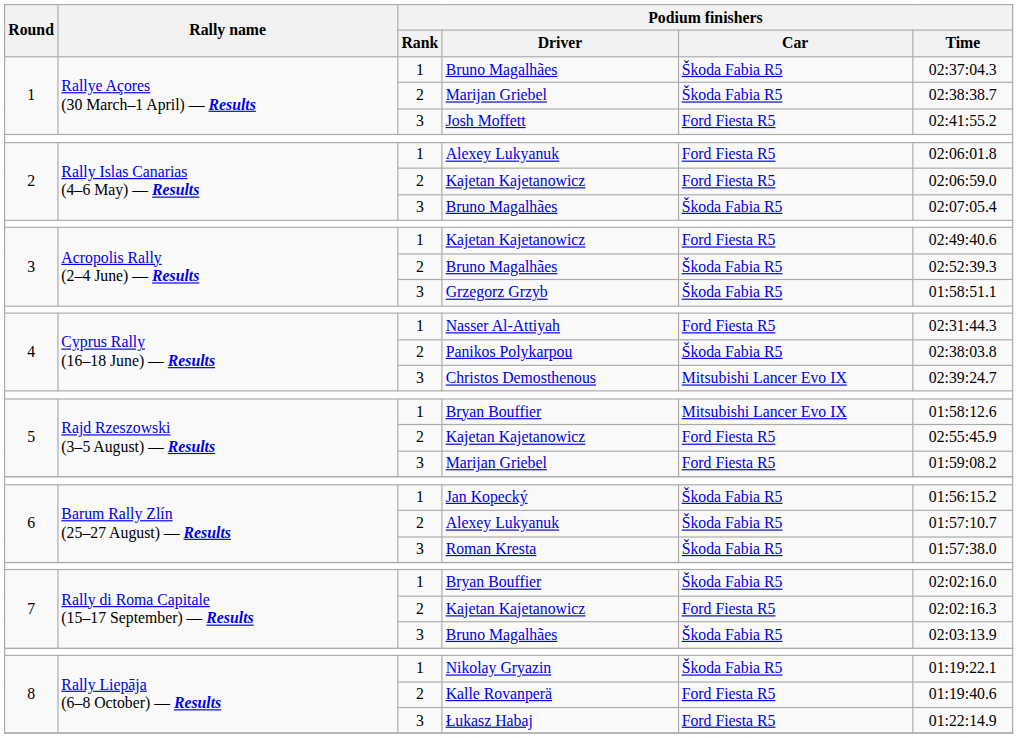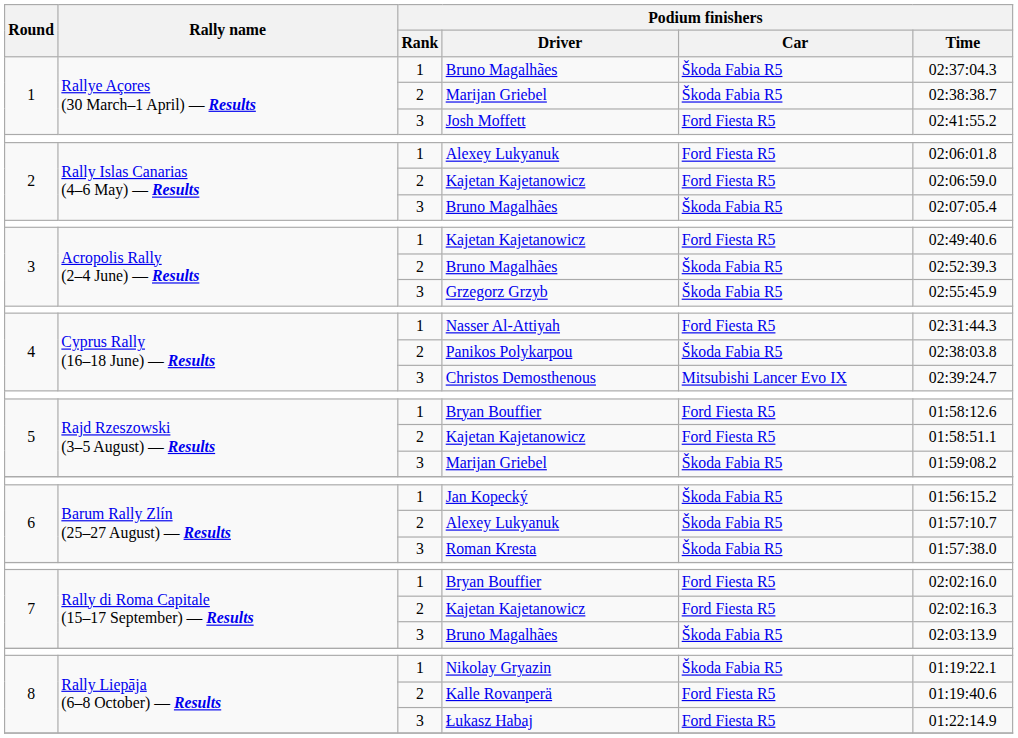 <table class="wikitable" style="font-size:85%;">
 <tr>
 <th rowspan=2>Round</th>
 <th style="width:22em" rowspan=2>Rally name</th>
 <th colspan=4>Podium finishers</th>
 </tr>
 <tr>
 <th>Rank</th>
 <th style="width:15em">Driver</th>
 <th style="width:15em">Car</th>
 <th style="width:6em">Time</th>
 </tr>
 <tr>
 <td rowspan=3 align=center>1</td>
 <td rowspan=3> <a href='#'>Rallye Açores</a><br>(30 March–1 April) — <strong><em><a href='#'>Results</a></em></strong></td>
 <td align=center>1</td>
 <td> <a href='#'>Bruno Magalhães</a></td>
 <td><a href='#'>Škoda Fabia R5</a></td>
 <td align=center>02:37:04.3</td>
 </tr>
 <tr>
 <td align=center>2</td>
 <td> <a href='#'>Marijan Griebel</a></td>
 <td><a href='#'>Škoda Fabia R5</a></td>
 <td align=center>02:38:38.7</td>
 </tr>
 <tr>
 <td align=center>3</td>
 <td> <a href='#'>Josh Moffett</a></td>
 <td><a href='#'>Ford Fiesta R5</a></td>
 <td align=center>02:41:55.2</td>
 </tr>
 <tr style="background:white;">
 <td colspan="6"></td>
 </tr>
 <tr>
 <td rowspan=3 align=center>2</td>
 <td rowspan=3> <a href='#'>Rally Islas Canarias</a><br>(4–6 May) — <strong><em><a href='#'>Results</a></em></strong></td>
 <td align=center>1</td>
 <td> <a href='#'>Alexey Lukyanuk</a></td>
 <td><a href='#'>Ford Fiesta R5</a></td>
 <td align=center>02:06:01.8</td>
 </tr>
 <tr>
 <td align=center>2</td>
 <td> <a href='#'>Kajetan Kajetanowicz</a></td>
 <td><a href='#'>Ford Fiesta R5</a></td>
 <td align=center>02:06:59.0</td>
 </tr>
 <tr>
 <td align=center>3</td>
 <td> <a href='#'>Bruno Magalhães</a></td>
 <td><a href='#'>Škoda Fabia R5</a></td>
 <td align=center>02:07:05.4</td>
 </tr>
 <tr style="background:white;">
 <td colspan="6"></td>
 </tr>
 <tr>
 <td rowspan=3 align=center>3</td>
 <td rowspan=3> <a href='#'>Acropolis Rally</a><br>(2–4 June) — <strong><em><a href='#'>Results</a></em></strong></td>
 <td align=center>1</td>
 <td> <a href='#'>Kajetan Kajetanowicz</a></td>
 <td><a href='#'>Ford Fiesta R5</a></td>
 <td align=center>02:49:40.6</td>
 </tr>
 <tr>
 <td align=center>2</td>
 <td> <a href='#'>Bruno Magalhães</a></td>
 <td><a href='#'>Škoda Fabia R5</a></td>
 <td align=center>02:52:39.3</td>
 </tr>
 <tr>
 <td align=center>3</td>
 <td> <a href='#'>Grzegorz Grzyb</a></td>
 <td><a href='#'>Škoda Fabia R5</a></td>
-<td align=center>01:58:51.1</td>
+<td align=center>02:55:45.9</td>
 </tr>
 <tr style="background:white;">
 <td colspan="6"></td>
 </tr>
 <tr>
 <td rowspan=3 align=center>4</td>
 <td rowspan=3> <a href='#'>Cyprus Rally</a><br>(16–18 June) — <strong><em><a href='#'>Results</a></em></strong></td>
 <td align=center>1</td>
 <td> <a href='#'>Nasser Al-Attiyah</a></td>
 <td><a href='#'>Ford Fiesta R5</a></td>
 <td align=center>02:31:44.3</td>
 </tr>
 <tr>
 <td align=center>2</td>
 <td> <a href='#'>Panikos Polykarpou</a></td>
 <td><a href='#'>Škoda Fabia R5</a></td>
 <td align=center>02:38:03.8</td>
 </tr>
 <tr>
 <td align=center>3</td>
 <td> <a href='#'>Christos Demosthenous</a></td>
 <td><a href='#'>Mitsubishi Lancer Evo IX</a></td>
 <td align=center>02:39:24.7</td>
 </tr>
 <tr style="background:white;">
 <td colspan="6"></td>
 </tr>
 <tr>
 <td rowspan=3 align=center>5</td>
 <td rowspan=3> <a href='#'>Rajd Rzeszowski</a><br>(3–5 August) — <strong><em><a href='#'>Results</a></em></strong></td>
 <td align=center>1</td>
 <td> <a href='#'>Bryan Bouffier</a></td>
-<td><a href='#'>Mitsubishi Lancer Evo IX</a></td>
+<td><a href='#'>Ford Fiesta R5</a></td>
 <td align=center>01:58:12.6</td>
 </tr>
 <tr>
 <td align=center>2</td>
 <td> <a href='#'>Kajetan Kajetanowicz</a></td>
 <td><a href='#'>Ford Fiesta R5</a></td>
-<td align=center>02:55:45.9</td>
+<td align=center>01:58:51.1</td>
 </tr>
 <tr>
 <td align=center>3</td>
 <td> <a href='#'>Marijan Griebel</a></td>
-<td><a href='#'>Ford Fiesta R5</a></td>
+<td><a href='#'>Škoda Fabia R5</a></td>
 <td align=center>01:59:08.2</td>
 </tr>
 <tr>
 </tr>
 <tr style="background:white;">
 <td colspan="6"></td>
 </tr>
 <tr>
 <td rowspan=3 align=center>6</td>
 <td rowspan=3> <a href='#'>Barum Rally Zlín</a><br>(25–27 August) — <strong><em><a href='#'>Results</a></em></strong></td>
 <td align=center>1</td>
 <td> <a href='#'>Jan Kopecký</a></td>
 <td><a href='#'>Škoda Fabia R5</a></td>
 <td align=center>01:56:15.2</td>
 </tr>
 <tr>
 <td align=center>2</td>
 <td> <a href='#'>Alexey Lukyanuk</a></td>
 <td><a href='#'>Škoda Fabia R5</a></td>
 <td align=center>01:57:10.7</td>
 </tr>
 <tr>
 <td align=center>3</td>
 <td> <a href='#'>Roman Kresta</a></td>
 <td><a href='#'>Škoda Fabia R5</a></td>
 <td align=center>01:57:38.0</td>
 </tr>
 <tr>
 </tr>
 <tr style="background:white;">
 <td colspan="6"></td>
 </tr>
 <tr>
 <td rowspan=3 align=center>7</td>
 <td rowspan=3> <a href='#'>Rally di Roma Capitale</a><br>(15–17 September) — <strong><em><a href='#'>Results</a></em></strong></td>
 <td align=center>1</td>
 <td> <a href='#'>Bryan Bouffier</a></td>
-<td><a href='#'>Škoda Fabia R5</a></td>
+<td><a href='#'>Ford Fiesta R5</a></td>
 <td align=center>02:02:16.0</td>
 </tr>
 <tr>
 <td align=center>2</td>
 <td> <a href='#'>Kajetan Kajetanowicz</a></td>
 <td><a href='#'>Ford Fiesta R5</a></td>
 <td align=center>02:02:16.3</td>
 </tr>
 <tr>
 <td align=center>3</td>
 <td> <a href='#'>Bruno Magalhães</a></td>
 <td><a href='#'>Škoda Fabia R5</a></td>
 <td align=center>02:03:13.9</td>
 </tr>
 <tr>
 </tr>
 <tr style="background:white;">
 <td colspan="6"></td>
 </tr>
 <tr>
 <td rowspan=3 align=center>8</td>
 <td rowspan=3> <a href='#'>Rally Liepāja</a><br>(6–8 October) — <strong><em><a href='#'>Results</a></em></strong></td>
 <td align=center>1</td>
 <td> <a href='#'>Nikolay Gryazin</a></td>
 <td><a href='#'>Škoda Fabia R5</a></td>
 <td align=center>01:19:22.1</td>
 </tr>
 <tr>
 <td align=center>2</td>
 <td> <a href='#'>Kalle Rovanperä</a></td>
 <td><a href='#'>Ford Fiesta R5</a></td>
 <td align=center>01:19:40.6</td>
 </tr>
 <tr>
 <td align=center>3</td>
 <td> <a href='#'>Łukasz Habaj</a></td>
 <td><a href='#'>Ford Fiesta R5</a></td>
 <td align=center>01:22:14.9</td>
 </tr>
 <tr>
 </tr>
 </table>
